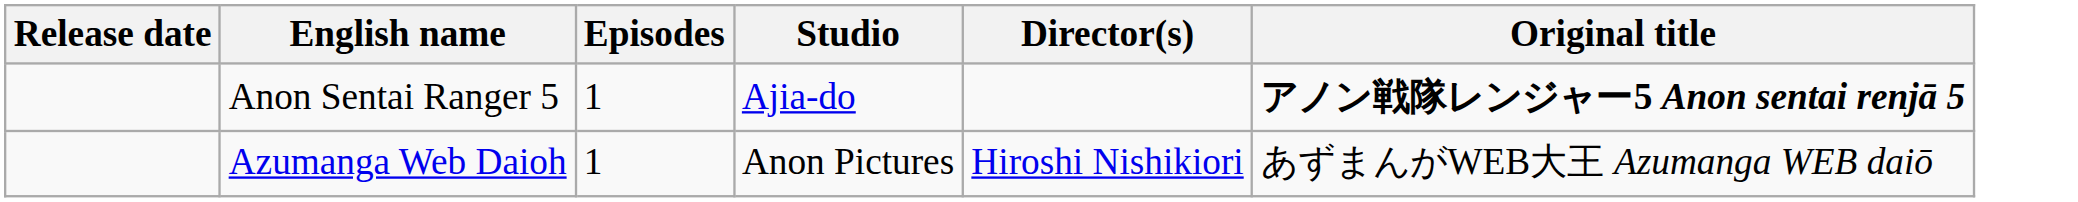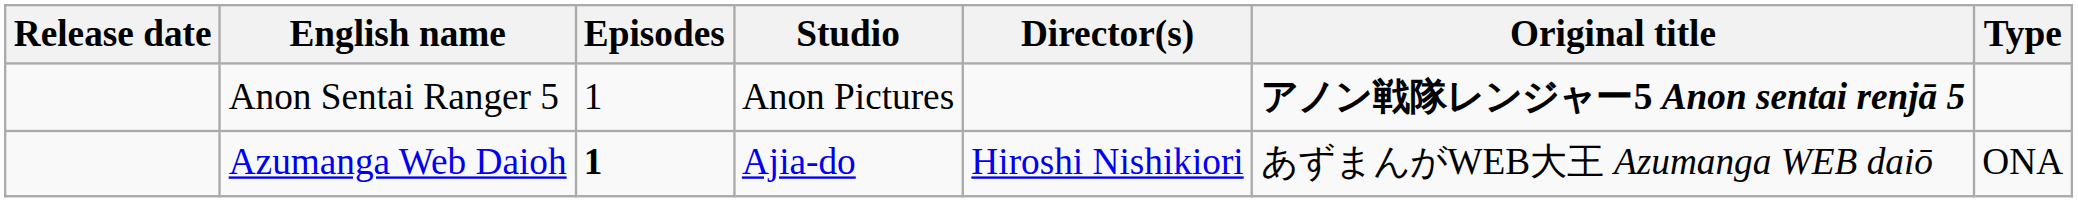 <table class="wikitable sortable" border="1">
 <tr>
 <th>Release date</th>
 <th>English name</th>
 <th>Episodes</th>
 <th>Studio</th>
 <th>Director(s)</th>
 <th>Original title</th>
+<th>Type</th>
 </tr>
 <tr>
 <td></td>
 <td>Anon Sentai Ranger 5</td>
 <td>1</td>
-<td><a href='#'>Ajia-do</a></td>
+<td>Anon Pictures</td>
 <td></td>
 <td><strong>アノン戦隊レンジャー5 <em>Anon sentai renjā 5</em></strong></td>
+<td></td>
 </tr>
 <tr>
 <td></td>
 <td><a href='#'>Azumanga Web Daioh</a></td>
-<td>1</td>
-<td>Anon Pictures</td>
+<td><strong>1</strong></td>
+<td><a href='#'>Ajia-do</a></td>
 <td><a href='#'>Hiroshi Nishikiori</a></td>
 <td>あずまんがWEB大王 <em>Azumanga WEB daiō</em></td>
+<td>ONA</td>
 </tr>
 </table>
